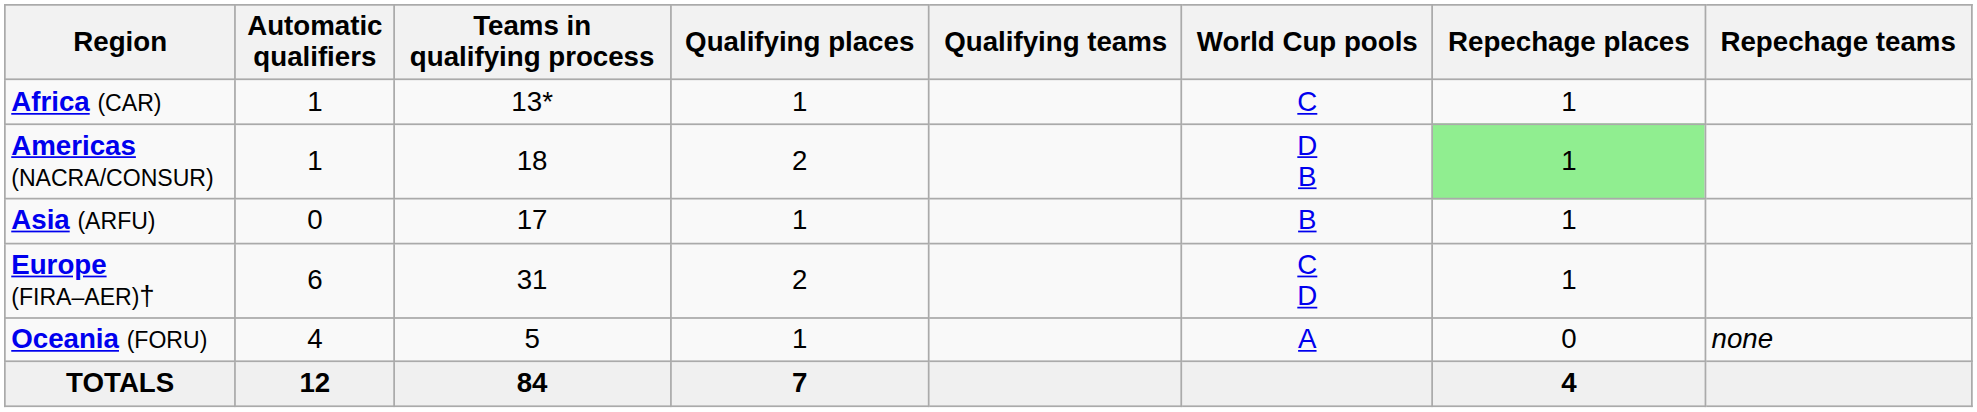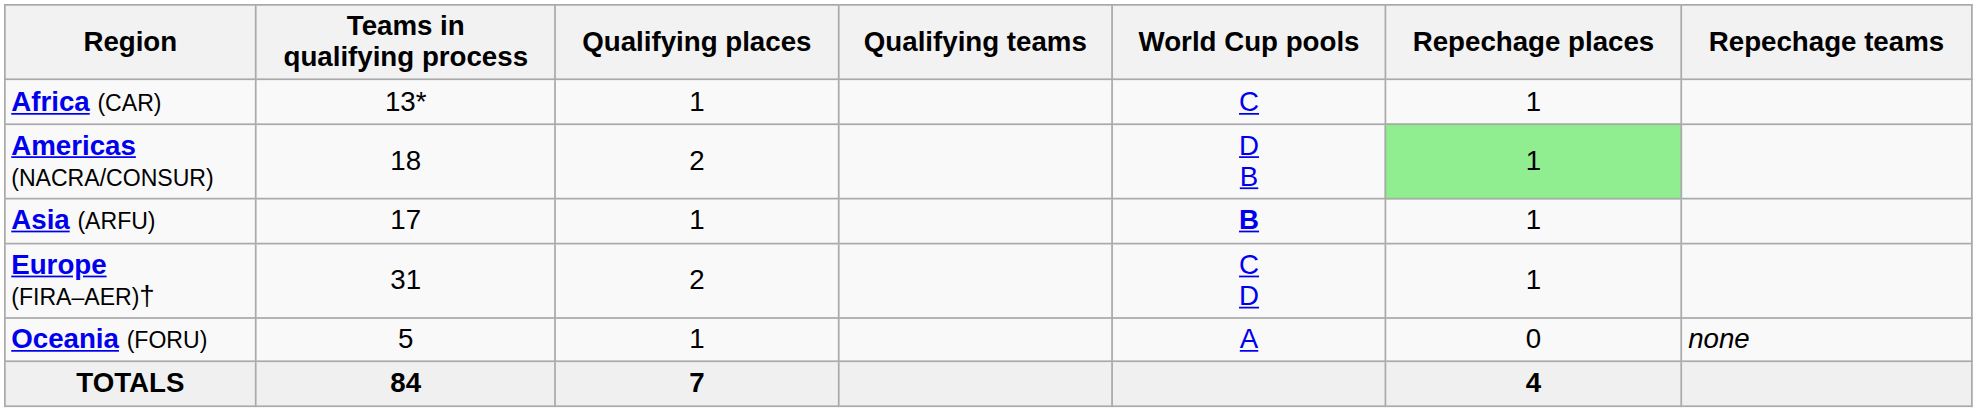 <table class=wikitable style="width:90%; text-align:center;">
 <tr>
 <th>Region</th>
-<th>Automatic <br> qualifiers</th>
 <th>Teams in <br> qualifying process</th>
 <th>Qualifying places</th>
 <th>Qualifying teams</th>
 <th>World Cup pools</th>
 <th>Repechage places</th>
 <th>Repechage teams</th>
 </tr>
 <tr>
 <td style="text-align:left;"><strong><a href='#'>Africa</a></strong> <small>(CAR)</small></td>
-<td>1</td>
 <td>13*</td>
 <td>1</td>
 <td style="text-align:left;"></td>
 <td><a href='#'>C</a></td>
 <td>1</td>
 <td style="text-align:left;"></td>
 </tr>
 <tr>
 <td style="text-align:left;"><strong><a href='#'>Americas</a></strong><br><small>(NACRA/CONSUR)</small></td>
-<td>1</td>
 <td>18</td>
 <td>2</td>
 <td style="text-align:left;"> <br> </td>
 <td><a href='#'>D</a><br><a href='#'>B</a></td>
 <td style="background: lightgreen;">1</td>
 <td style="text-align:left;"><strong></strong></td>
 </tr>
 <tr>
 <td style="text-align:left;"><strong><a href='#'>Asia</a></strong> <small>(ARFU)</small></td>
-<td>0</td>
 <td>17</td>
 <td>1</td>
 <td style="text-align:left;"></td>
-<td><a href='#'>B</a></td>
+<td><strong><a href='#'>B</a></strong></td>
 <td>1</td>
 <td style="text-align:left;"></td>
 </tr>
 <tr>
 <td style="text-align:left;"><strong><a href='#'>Europe</a></strong><br><small>(FIRA–AER)</small>†</td>
-<td>6</td>
 <td>31</td>
 <td>2</td>
 <td style="text-align:left;"><br></td>
 <td><a href='#'>C</a><br><a href='#'>D</a></td>
 <td>1</td>
 <td style="text-align:left;"></td>
 </tr>
 <tr>
 <td style="text-align:left;"><strong><a href='#'>Oceania</a></strong> <small>(FORU)</small></td>
-<td>4</td>
 <td>5</td>
 <td>1</td>
 <td style="text-align:left;"></td>
 <td><a href='#'>A</a></td>
 <td>0</td>
 <td style="text-align:left;"> <em>none</em></td>
 </tr>
 <tr style="background:#f0f0f0; font-weight:bold;">
 <td>TOTALS</td>
-<td>12</td>
 <td>84</td>
 <td>7</td>
 <td></td>
 <td></td>
 <td>4</td>
 <td></td>
 </tr>
 </table>
